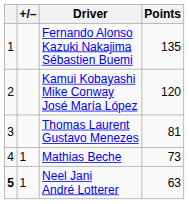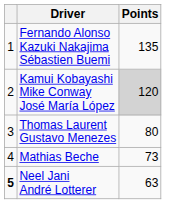 <table class="wikitable" style="font-size: 95%;">
 <tr>
 <th scope="col"></th>
-<th scope="col">+/–</th>
 <th scope="col">Driver</th>
 <th scope="col">Points</th>
 </tr>
 <tr>
 <td align="center">1</td>
-<td align="left"></td>
 <td> <a href='#'>Fernando Alonso</a><br> <a href='#'>Kazuki Nakajima</a><br> <a href='#'>Sébastien Buemi</a></td>
 <td align="right">135</td>
 </tr>
 <tr>
 <td align="center">2</td>
-<td align="left"></td>
 <td> <a href='#'>Kamui Kobayashi</a><br> <a href='#'>Mike Conway</a><br> <a href='#'>José María López</a></td>
-<td align="right">120</td>
+<td align="right" style="background: lightgrey;">120</td>
 </tr>
 <tr>
 <td align="center">3</td>
-<td align="left"></td>
 <td> <a href='#'>Thomas Laurent</a><br> <a href='#'>Gustavo Menezes</a></td>
-<td align="right">81</td>
+<td align="right">80</td>
 </tr>
 <tr>
 <td align="center">4</td>
-<td align="left"> 1</td>
 <td> <a href='#'>Mathias Beche</a></td>
 <td align="right">73</td>
 </tr>
 <tr>
 <td align="center"><strong>5</strong></td>
-<td align="left"> 1</td>
 <td> <a href='#'>Neel Jani</a><br> <a href='#'>André Lotterer</a></td>
 <td align="right">63</td>
 </tr>
 </table>
